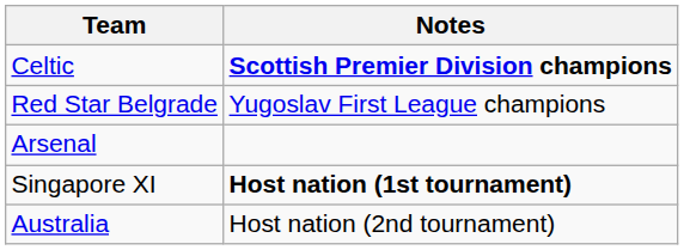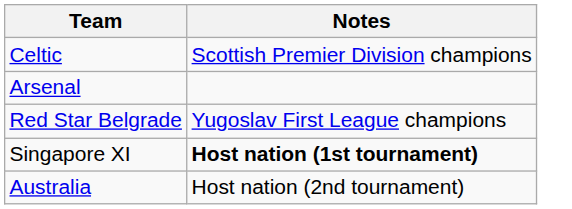 <table class="wikitable">
 <tr>
 <th>Team</th>
 <th>Notes</th>
 </tr>
 <tr>
 <td> <a href='#'>Celtic</a></td>
-<td><strong><a href='#'>Scottish Premier Division</a> champions</strong></td>
+<td><a href='#'>Scottish Premier Division</a> champions</td>
+</tr>
+<tr>
+<td> <a href='#'>Arsenal</a></td>
+<td></td>
 </tr>
 <tr>
 <td> <a href='#'>Red Star Belgrade</a></td>
 <td><a href='#'>Yugoslav First League</a> champions</td>
-</tr>
-<tr>
-<td> <a href='#'>Arsenal</a></td>
-<td></td>
 </tr>
 <tr>
 <td> Singapore XI</td>
 <td><strong>Host nation (1st tournament)</strong></td>
 </tr>
 <tr>
 <td> <a href='#'>Australia</a></td>
 <td>Host nation (2nd tournament)</td>
 </tr>
 </table>
